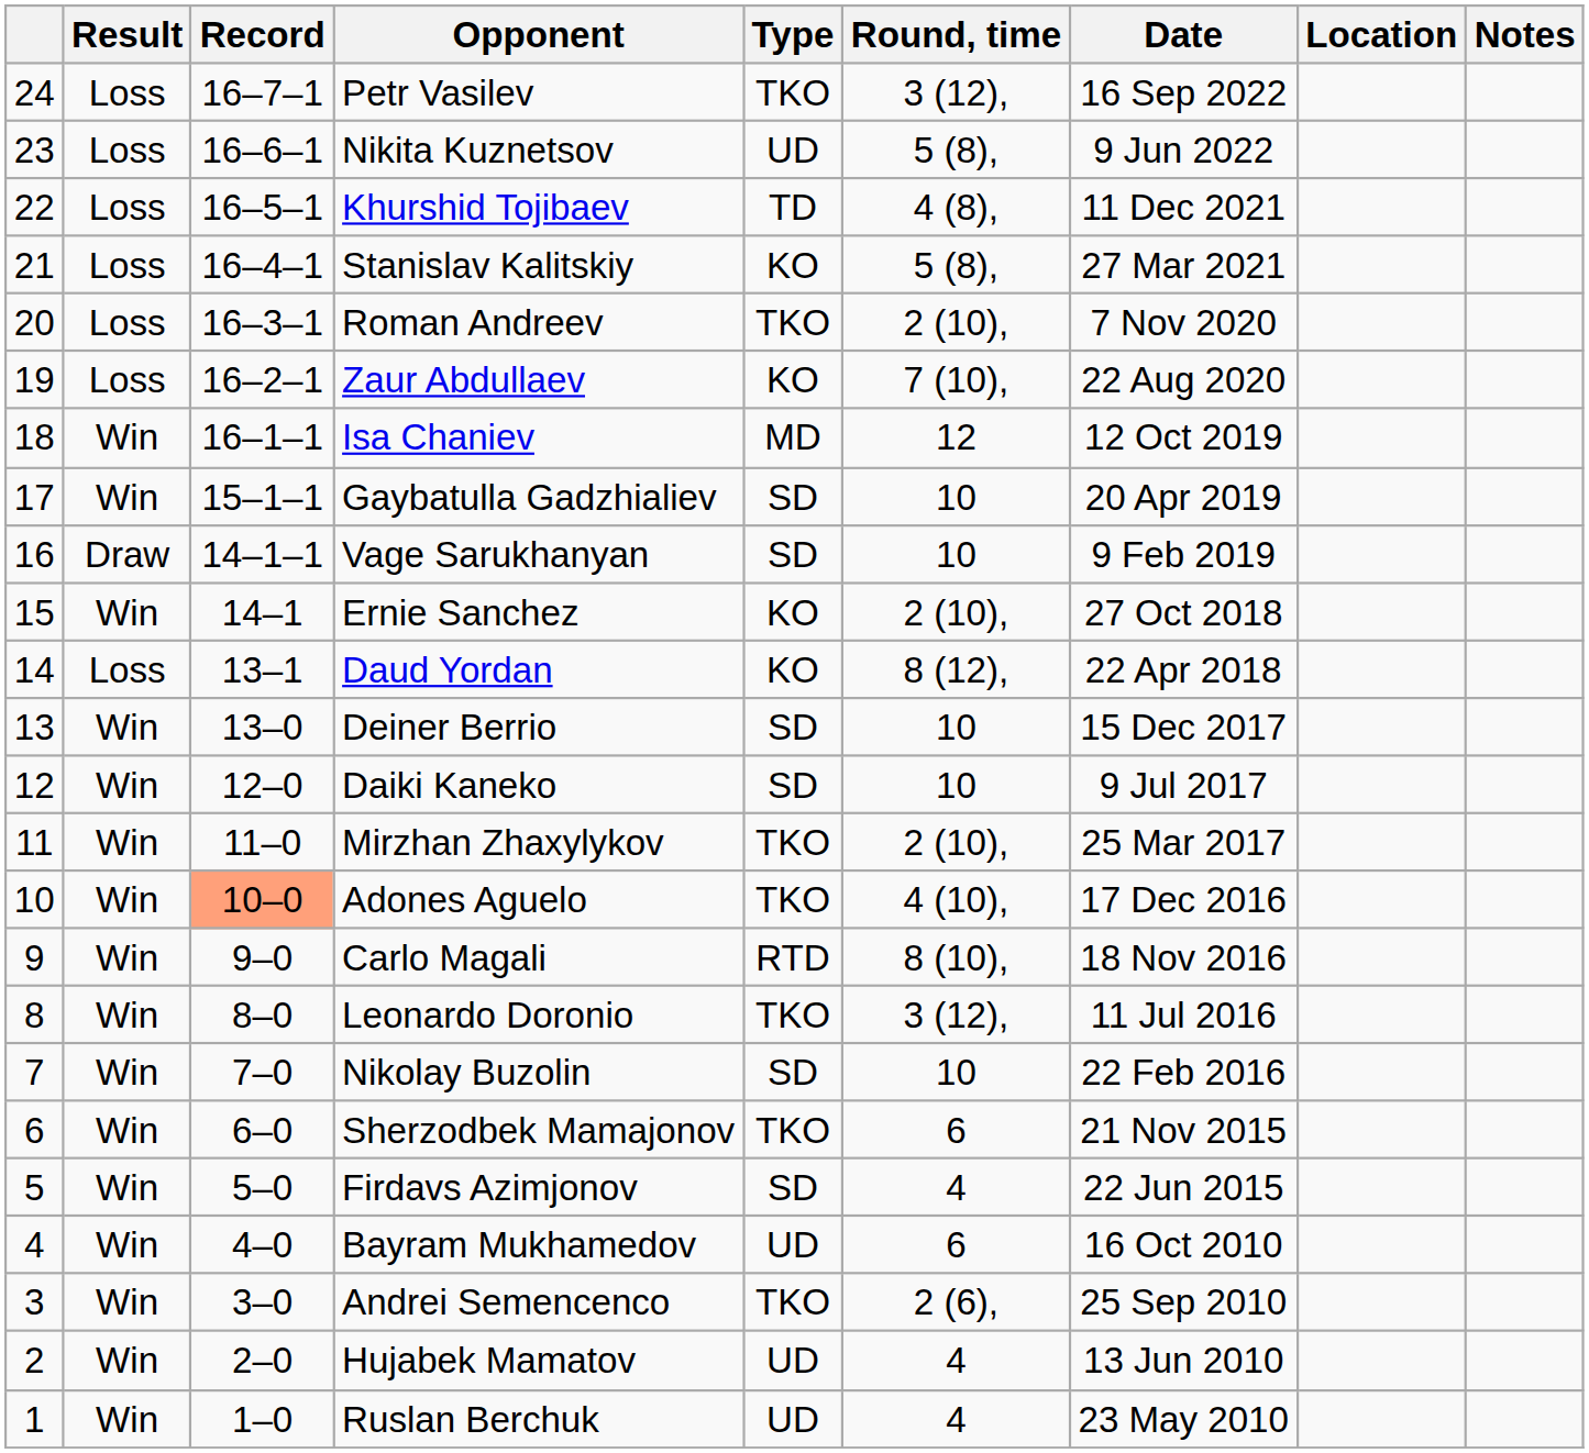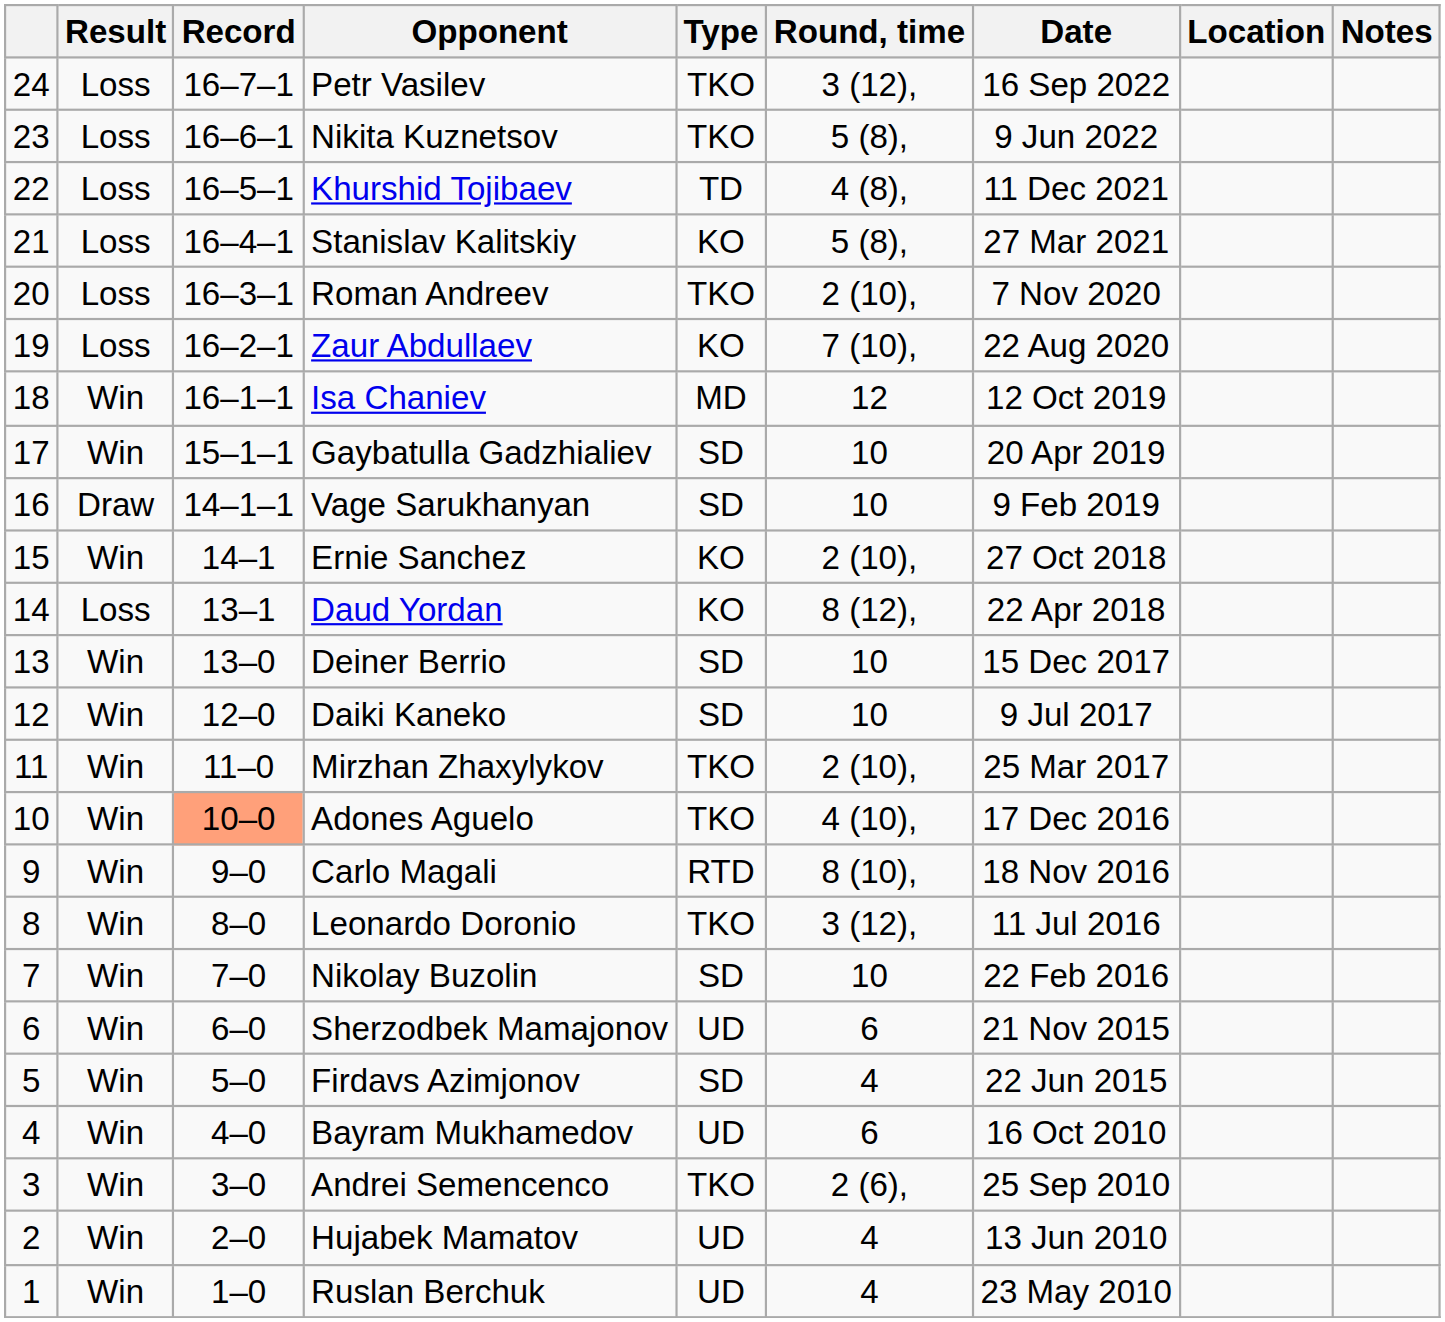 <table class="wikitable" style="text-align:center; font-size:95%">
 <tr>
 <th></th>
 <th>Result</th>
 <th>Record</th>
 <th>Opponent</th>
 <th>Type</th>
 <th>Round, time</th>
 <th>Date</th>
 <th>Location</th>
 <th>Notes</th>
 </tr>
 <tr>
 <td>24</td>
 <td>Loss</td>
 <td>16–7–1</td>
 <td style="text-align:left;"> Petr Vasilev</td>
 <td>TKO</td>
 <td>3 (12), </td>
 <td>16 Sep 2022</td>
 <td style="text-align:left;"> </td>
 <td></td>
 </tr>
 <tr>
 <td>23</td>
 <td>Loss</td>
 <td>16–6–1</td>
 <td style="text-align:left;"> Nikita Kuznetsov</td>
-<td>UD</td>
+<td>TKO</td>
 <td>5 (8), </td>
 <td>9 Jun 2022</td>
 <td style="text-align:left;"> </td>
 <td></td>
 </tr>
 <tr>
 <td>22</td>
 <td>Loss</td>
 <td>16–5–1</td>
 <td style="text-align:left;"> <a href='#'>Khurshid Tojibaev</a></td>
 <td>TD</td>
 <td>4 (8), </td>
 <td>11 Dec 2021</td>
 <td style="text-align:left;"> </td>
 <td></td>
 </tr>
 <tr>
 <td>21</td>
 <td>Loss</td>
 <td>16–4–1</td>
 <td style="text-align:left;"> Stanislav Kalitskiy</td>
 <td>KO</td>
 <td>5 (8), </td>
 <td>27 Mar 2021</td>
 <td style="text-align:left;"> </td>
 <td></td>
 </tr>
 <tr>
 <td>20</td>
 <td>Loss</td>
 <td>16–3–1</td>
 <td style="text-align:left;"> Roman Andreev</td>
 <td>TKO</td>
 <td>2 (10), </td>
 <td>7 Nov 2020</td>
 <td style="text-align:left;"> </td>
 <td></td>
 </tr>
 <tr>
 <td>19</td>
 <td>Loss</td>
 <td>16–2–1</td>
 <td style="text-align:left;"> <a href='#'>Zaur Abdullaev</a></td>
 <td>KO</td>
 <td>7 (10), </td>
 <td>22 Aug 2020</td>
 <td style="text-align:left;"> </td>
 <td></td>
 </tr>
 <tr>
 <td>18</td>
 <td>Win</td>
 <td>16–1–1</td>
 <td style="text-align:left;"> <a href='#'>Isa Chaniev</a></td>
 <td>MD</td>
 <td>12</td>
 <td>12 Oct 2019</td>
 <td style="text-align:left;"> </td>
 <td style="text-align:left;"></td>
 </tr>
 <tr>
 <td>17</td>
 <td>Win</td>
 <td>15–1–1</td>
 <td style="text-align:left;"> Gaybatulla Gadzhialiev</td>
 <td>SD</td>
 <td>10</td>
 <td>20 Apr 2019</td>
 <td style="text-align:left;"> </td>
 <td style="text-align:left;"></td>
 </tr>
 <tr>
 <td>16</td>
 <td>Draw</td>
 <td>14–1–1</td>
 <td style="text-align:left;"> Vage Sarukhanyan</td>
 <td>SD</td>
 <td>10</td>
 <td>9 Feb 2019</td>
 <td style="text-align:left;"> </td>
 <td style="text-align:left;"></td>
 </tr>
 <tr>
 <td>15</td>
 <td>Win</td>
 <td>14–1</td>
 <td style="text-align:left;"> Ernie Sanchez</td>
 <td>KO</td>
 <td>2 (10), </td>
 <td>27 Oct 2018</td>
 <td style="text-align:left;"> </td>
 <td style="text-align:left;"></td>
 </tr>
 <tr>
 <td>14</td>
 <td>Loss</td>
 <td>13–1</td>
 <td style="text-align:left;"> <a href='#'>Daud Yordan</a></td>
 <td>KO</td>
 <td>8 (12), </td>
 <td>22 Apr 2018</td>
 <td style="text-align:left;"> </td>
 <td style="text-align:left;"></td>
 </tr>
 <tr>
 <td>13</td>
 <td>Win</td>
 <td>13–0</td>
 <td style="text-align:left;"> Deiner Berrio</td>
 <td>SD</td>
 <td>10</td>
 <td>15 Dec 2017</td>
 <td style="text-align:left;"> </td>
 <td style="text-align:left;"></td>
 </tr>
 <tr>
 <td>12</td>
 <td>Win</td>
 <td>12–0</td>
 <td style="text-align:left;"> Daiki Kaneko</td>
 <td>SD</td>
 <td>10</td>
 <td>9 Jul 2017</td>
 <td style="text-align:left;"> </td>
 <td style="text-align:left;"></td>
 </tr>
 <tr>
 <td>11</td>
 <td>Win</td>
 <td>11–0</td>
 <td style="text-align:left;"> Mirzhan Zhaxylykov</td>
 <td>TKO</td>
 <td>2 (10), </td>
 <td>25 Mar 2017</td>
 <td style="text-align:left;"> </td>
 <td style="text-align:left;"></td>
 </tr>
 <tr>
 <td>10</td>
 <td>Win</td>
 <td style="background: lightsalmon;">10–0</td>
 <td style="text-align:left;"> Adones Aguelo</td>
 <td>TKO</td>
 <td>4 (10), </td>
 <td>17 Dec 2016</td>
 <td style="text-align:left;"> </td>
 <td style="text-align:left;"></td>
 </tr>
 <tr>
 <td>9</td>
 <td>Win</td>
 <td>9–0</td>
 <td style="text-align:left;"> Carlo Magali</td>
 <td>RTD</td>
 <td>8 (10), </td>
 <td>18 Nov 2016</td>
 <td style="text-align:left;"> </td>
 <td style="text-align:left;"></td>
 </tr>
 <tr>
 <td>8</td>
 <td>Win</td>
 <td>8–0</td>
 <td style="text-align:left;"> Leonardo Doronio</td>
 <td>TKO</td>
 <td>3 (12), </td>
 <td>11 Jul 2016</td>
 <td style="text-align:left;"> </td>
 <td style="text-align:left;"></td>
 </tr>
 <tr>
 <td>7</td>
 <td>Win</td>
 <td>7–0</td>
 <td style="text-align:left;"> Nikolay Buzolin</td>
 <td>SD</td>
 <td>10</td>
 <td>22 Feb 2016</td>
 <td style="text-align:left;"> </td>
 <td style="text-align:left;"></td>
 </tr>
 <tr>
 <td>6</td>
 <td>Win</td>
 <td>6–0</td>
 <td style="text-align:left;"> Sherzodbek Mamajonov</td>
-<td>TKO</td>
+<td>UD</td>
 <td>6</td>
 <td>21 Nov 2015</td>
 <td style="text-align:left;"> </td>
 <td></td>
 </tr>
 <tr>
 <td>5</td>
 <td>Win</td>
 <td>5–0</td>
 <td style="text-align:left;"> Firdavs Azimjonov</td>
 <td>SD</td>
 <td>4</td>
 <td>22 Jun 2015</td>
 <td style="text-align:left;"> </td>
 <td></td>
 </tr>
 <tr>
 <td>4</td>
 <td>Win</td>
 <td>4–0</td>
 <td style="text-align:left;"> Bayram Mukhamedov</td>
 <td>UD</td>
 <td>6</td>
 <td>16 Oct 2010</td>
 <td style="text-align:left;"> </td>
 <td></td>
 </tr>
 <tr>
 <td>3</td>
 <td>Win</td>
 <td>3–0</td>
 <td style="text-align:left;"> Andrei Semencenco</td>
 <td>TKO</td>
 <td>2 (6), </td>
 <td>25 Sep 2010</td>
 <td style="text-align:left;"> </td>
 <td></td>
 </tr>
 <tr>
 <td>2</td>
 <td>Win</td>
 <td>2–0</td>
 <td style="text-align:left;"> Hujabek Mamatov</td>
 <td>UD</td>
 <td>4</td>
 <td>13 Jun 2010</td>
 <td style="text-align:left;"> </td>
 <td></td>
 </tr>
 <tr>
 <td>1</td>
 <td>Win</td>
 <td>1–0</td>
 <td style="text-align:left;"> Ruslan Berchuk</td>
 <td>UD</td>
 <td>4</td>
 <td>23 May 2010</td>
 <td style="text-align:left;"> </td>
 <td></td>
 </tr>
 <tr>
 </tr>
 </table>
